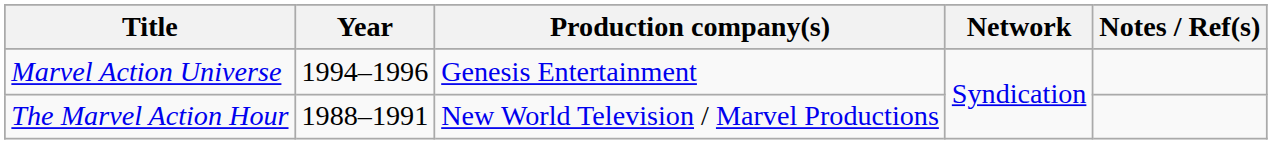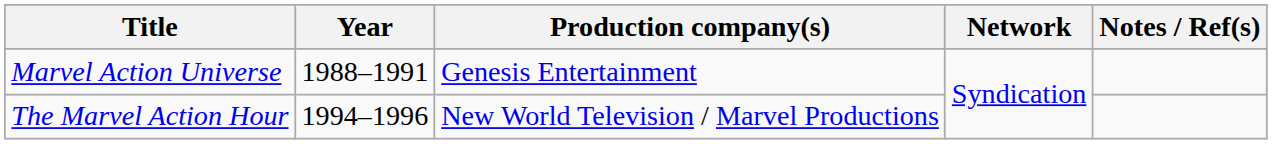 <table class="wikitable plainrowheaders" style="text-align: left">
 <tr>
 <th>Title</th>
 <th>Year</th>
 <th>Production company(s)</th>
 <th>Network</th>
 <th>Notes / Ref(s)</th>
 </tr>
 <tr>
 <td><em><a href='#'>Marvel Action Universe</a></em></td>
-<td>1994–1996</td>
+<td>1988–1991</td>
 <td><a href='#'>Genesis Entertainment</a></td>
 <td rowspan="2"><a href='#'>Syndication</a></td>
 <td></td>
 </tr>
 <tr>
 <td><em><a href='#'>The Marvel Action Hour</a></em></td>
-<td>1988–1991</td>
+<td>1994–1996</td>
 <td><a href='#'>New World Television</a> / <a href='#'>Marvel Productions</a></td>
 <td></td>
 </tr>
 </table>
